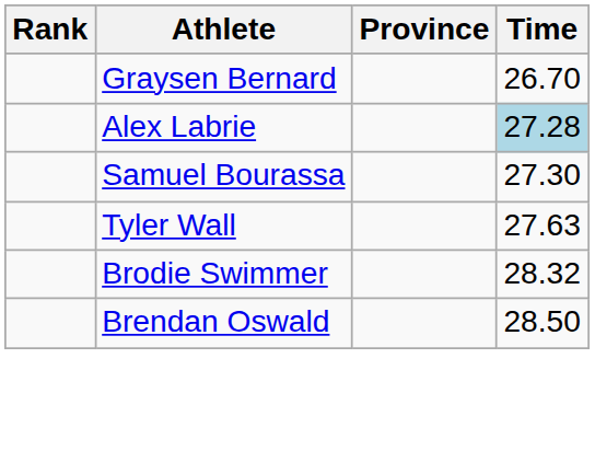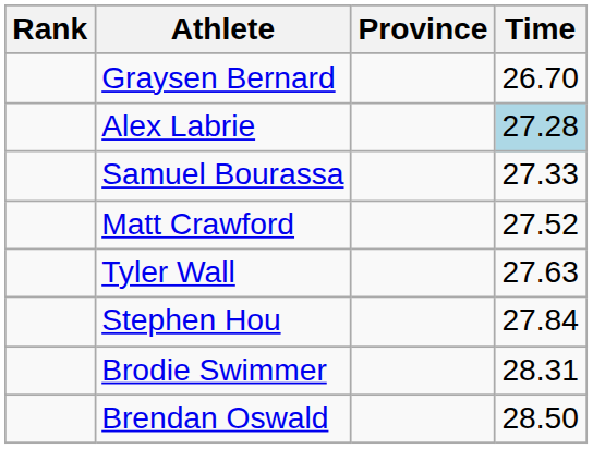 <table class="wikitable sortable" style="text-align:center">
 <tr>
 <th>Rank</th>
 <th>Athlete</th>
 <th>Province</th>
 <th>Time</th>
 </tr>
 <tr>
 <td></td>
 <td align=left><a href='#'>Graysen Bernard</a></td>
 <td style="text-align:left;"></td>
 <td>26.70</td>
 </tr>
 <tr>
 <td></td>
 <td align=left><a href='#'>Alex Labrie</a></td>
 <td style="text-align:left;"></td>
 <td style="background: lightblue;">27.28</td>
 </tr>
 <tr>
 <td></td>
 <td align=left><a href='#'>Samuel Bourassa</a></td>
 <td style="text-align:left;"></td>
-<td>27.30</td>
+<td>27.33</td>
+</tr>
+<tr>
+<td></td>
+<td align=left><a href='#'>Matt Crawford</a></td>
+<td style="text-align:left;"></td>
+<td>27.52</td>
 </tr>
 <tr>
 <td></td>
 <td align=left><a href='#'>Tyler Wall</a></td>
 <td style="text-align:left;"></td>
 <td>27.63</td>
 </tr>
 <tr>
 <td></td>
+<td align=left><a href='#'>Stephen Hou</a></td>
+<td style="text-align:left;"></td>
+<td>27.84</td>
+</tr>
+<tr>
+<td></td>
 <td align=left><a href='#'>Brodie Swimmer</a></td>
 <td style="text-align:left;"></td>
-<td>28.32</td>
+<td>28.31</td>
 </tr>
 <tr>
 <td></td>
 <td align=left><a href='#'>Brendan Oswald</a></td>
 <td style="text-align:left;"></td>
 <td>28.50</td>
 </tr>
 </table>
